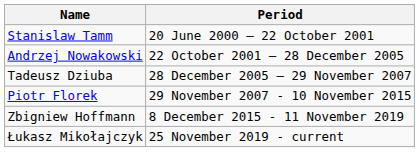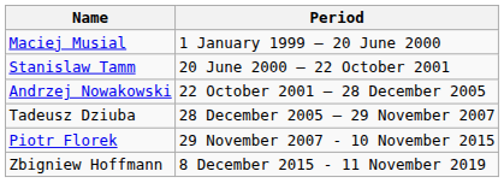 <table class="wikitable">
 <tr>
 <th>Name</th>
 <th>Period</th>
+</tr>
+<tr>
+<td><a href='#'>Maciej Musial</a></td>
+<td>1 January 1999 – 20 June 2000</td>
 </tr>
 <tr>
 <td><a href='#'>Stanislaw Tamm</a></td>
 <td>20 June 2000 – 22 October 2001</td>
 </tr>
 <tr>
 <td><a href='#'>Andrzej Nowakowski</a></td>
 <td>22 October 2001 – 28 December 2005</td>
 </tr>
 <tr>
 <td>Tadeusz Dziuba</td>
 <td>28 December 2005 – 29 November 2007</td>
 </tr>
 <tr>
 <td><a href='#'>Piotr Florek</a></td>
 <td>29 November 2007 - 10 November 2015</td>
 </tr>
 <tr>
 <td>Zbigniew Hoffmann</td>
 <td>8 December 2015 - 11 November 2019</td>
 </tr>
-<tr>
-<td>Łukasz Mikołajczyk</td>
-<td>25 November 2019 - current</td>
-</tr>
 </table>
